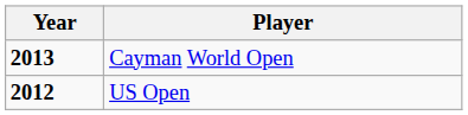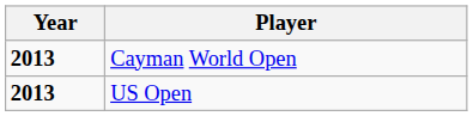 <table class=wikitable style="width:21em; float:left; margin-right:1em">
 <tr>
 <th>Year</th>
 <th>Player</th>
 </tr>
 <tr>
 <td><strong>2013</strong></td>
 <td> <a href='#'>Cayman</a> <a href='#'>World Open</a></td>
 </tr>
 <tr>
-<td><strong>2012</strong></td>
+<td><strong>2013</strong></td>
 <td> <a href='#'>US Open</a></td>
 </tr>
 </table>
